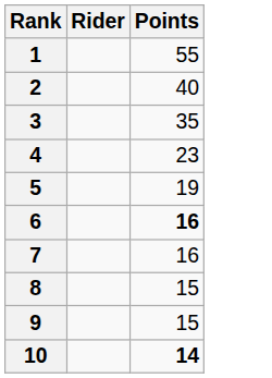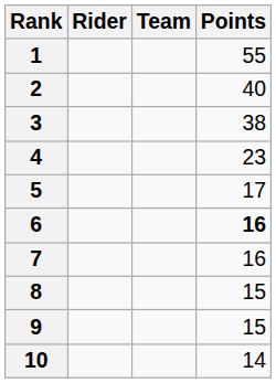 <table class="wikitable" margin-bottom:0;">
 <tr>
 <th scope="col">Rank</th>
 <th scope="col">Rider</th>
+<th scope="col">Team</th>
 <th scope="col">Points</th>
 </tr>
 <tr>
 <th scope="row">1</th>
 <td> </td>
+<td></td>
 <td align="right">55</td>
 </tr>
 <tr>
 <th scope="row">2</th>
 <td> </td>
+<td></td>
 <td align="right">40</td>
 </tr>
 <tr>
 <th scope="row">3</th>
 <td></td>
-<td align="right">35</td>
+<td></td>
+<td align="right">38</td>
 </tr>
 <tr>
 <th scope="row">4</th>
+<td></td>
 <td></td>
 <td align="right">23</td>
 </tr>
 <tr>
 <th scope="row">5</th>
 <td></td>
-<td align="right">19</td>
+<td></td>
+<td align="right">17</td>
 </tr>
 <tr>
 <th scope="row">6</th>
+<td></td>
 <td></td>
 <td align="right"><strong>16</strong></td>
 </tr>
 <tr>
 <th scope="row">7</th>
 <td></td>
+<td></td>
 <td align="right">16</td>
 </tr>
 <tr>
 <th scope="row">8</th>
+<td></td>
 <td></td>
 <td align="right">15</td>
 </tr>
 <tr>
 <th scope="row">9</th>
 <td></td>
+<td></td>
 <td align="right">15</td>
 </tr>
 <tr>
 <th scope="row">10</th>
 <td></td>
-<td align="right"><strong>14</strong></td>
+<td></td>
+<td align="right">14</td>
 </tr>
 </table>
